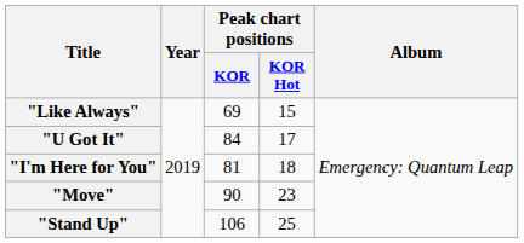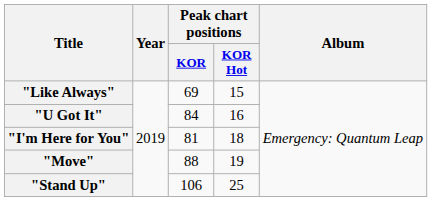 <table class="wikitable plainrowheaders" style="text-align:center;">
 <tr>
 <th scope="col" rowspan="2">Title</th>
 <th scope="col" rowspan="2">Year</th>
 <th colspan="2" scope="col">Peak chart positions</th>
 <th scope="col" rowspan="2">Album</th>
 </tr>
 <tr>
 <th scope="col" style="width:3em;font-size:90%;"><a href='#'>KOR</a><br></th>
 <th scope="col" style="width:3em;font-size:90%;"><a href='#'>KOR<br>Hot</a><br></th>
 </tr>
 <tr>
 <th scope="row">"Like Always" </th>
 <td rowspan="5">2019</td>
 <td>69</td>
 <td>15</td>
 <td rowspan="5"><em>Emergency: Quantum Leap</em></td>
 </tr>
 <tr>
 <th scope="row">"U Got It" </th>
 <td>84</td>
-<td>17</td>
+<td>16</td>
 </tr>
 <tr>
 <th scope="row">"I'm Here for You" </th>
 <td>81</td>
 <td>18</td>
 </tr>
 <tr>
 <th scope="row">"Move" </th>
-<td>90</td>
-<td>23</td>
+<td>88</td>
+<td>19</td>
 </tr>
 <tr>
 <th scope="row">"Stand Up" </th>
 <td>106</td>
 <td>25</td>
 </tr>
 </table>
